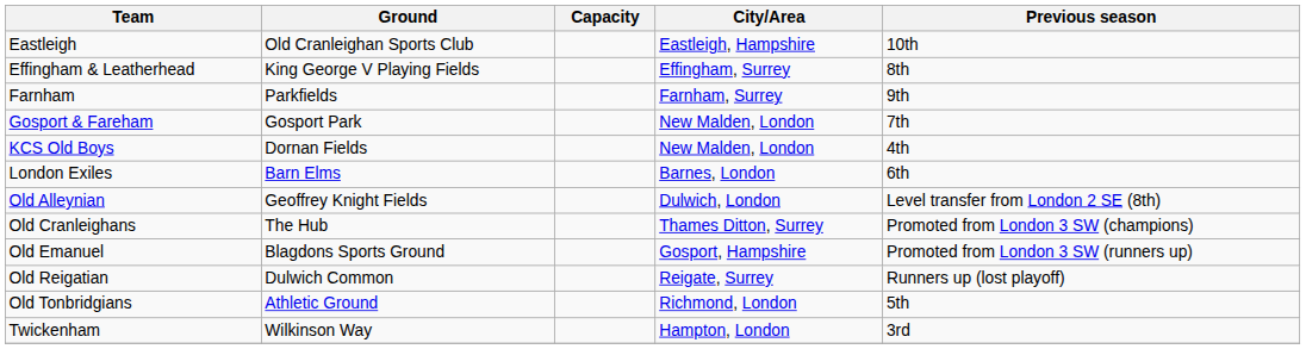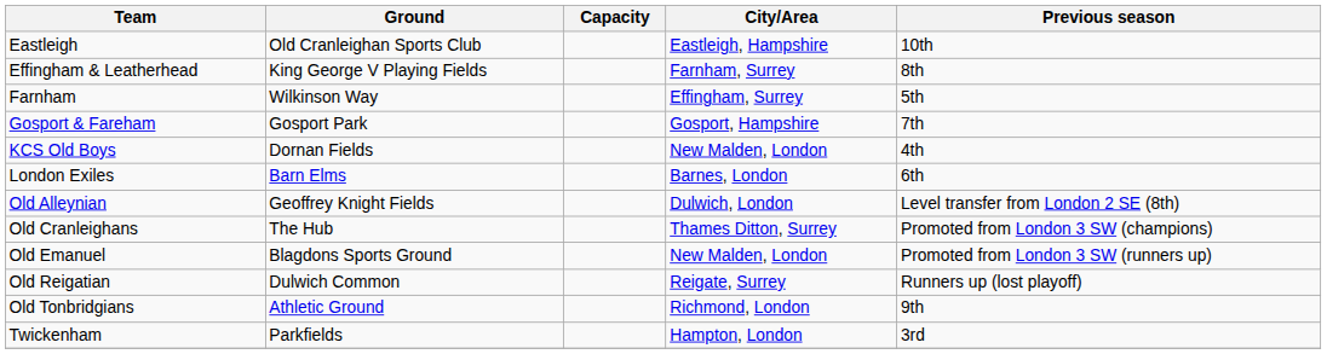 <table class="wikitable sortable" width=100%>
 <tr>
 <th>Team</th>
 <th>Ground</th>
 <th>Capacity</th>
 <th>City/Area</th>
 <th>Previous season</th>
 </tr>
 <tr>
 <td>Eastleigh</td>
 <td>Old Cranleighan Sports Club</td>
 <td></td>
 <td><a href='#'>Eastleigh</a>, <a href='#'>Hampshire</a></td>
 <td>10th</td>
 </tr>
 <tr>
 <td>Effingham & Leatherhead</td>
 <td>King George V Playing Fields</td>
 <td></td>
-<td><a href='#'>Effingham</a>, <a href='#'>Surrey</a></td>
+<td><a href='#'>Farnham</a>, <a href='#'>Surrey</a></td>
 <td>8th</td>
 </tr>
 <tr>
 <td>Farnham</td>
-<td>Parkfields</td>
+<td>Wilkinson Way</td>
 <td></td>
-<td><a href='#'>Farnham</a>, <a href='#'>Surrey</a></td>
-<td>9th</td>
+<td><a href='#'>Effingham</a>, <a href='#'>Surrey</a></td>
+<td>5th</td>
 </tr>
 <tr>
 <td><a href='#'>Gosport & Fareham</a></td>
 <td>Gosport Park</td>
 <td></td>
-<td><a href='#'>New Malden</a>, <a href='#'>London</a></td>
+<td><a href='#'>Gosport</a>, <a href='#'>Hampshire</a></td>
 <td>7th</td>
 </tr>
 <tr>
 <td><a href='#'>KCS Old Boys</a></td>
 <td>Dornan Fields</td>
 <td></td>
 <td><a href='#'>New Malden</a>, <a href='#'>London</a></td>
 <td>4th</td>
 </tr>
 <tr>
 <td>London Exiles</td>
 <td><a href='#'>Barn Elms</a></td>
 <td></td>
 <td><a href='#'>Barnes</a>, <a href='#'>London</a></td>
 <td>6th</td>
 </tr>
 <tr>
 <td><a href='#'>Old Alleynian</a></td>
 <td>Geoffrey Knight Fields</td>
 <td></td>
 <td><a href='#'>Dulwich</a>, <a href='#'>London</a></td>
 <td>Level transfer from <a href='#'>London 2 SE</a> (8th)</td>
 </tr>
 <tr>
 <td>Old Cranleighans</td>
 <td>The Hub</td>
 <td></td>
 <td><a href='#'>Thames Ditton</a>, <a href='#'>Surrey</a></td>
 <td>Promoted from <a href='#'>London 3 SW</a> (champions)</td>
 </tr>
 <tr>
 <td>Old Emanuel</td>
 <td>Blagdons Sports Ground</td>
 <td></td>
-<td><a href='#'>Gosport</a>, <a href='#'>Hampshire</a></td>
+<td><a href='#'>New Malden</a>, <a href='#'>London</a></td>
 <td>Promoted from <a href='#'>London 3 SW</a> (runners up)</td>
 </tr>
 <tr>
 <td>Old Reigatian</td>
 <td>Dulwich Common</td>
 <td></td>
 <td><a href='#'>Reigate</a>, <a href='#'>Surrey</a></td>
 <td>Runners up (lost playoff)</td>
 </tr>
 <tr>
 <td>Old Tonbridgians</td>
 <td><a href='#'>Athletic Ground</a></td>
 <td></td>
 <td><a href='#'>Richmond</a>, <a href='#'>London</a></td>
-<td>5th</td>
+<td>9th</td>
 </tr>
 <tr>
 <td>Twickenham</td>
-<td>Wilkinson Way</td>
+<td>Parkfields</td>
 <td></td>
 <td><a href='#'>Hampton</a>, <a href='#'>London</a></td>
 <td>3rd</td>
 </tr>
 <tr>
 </tr>
 </table>
